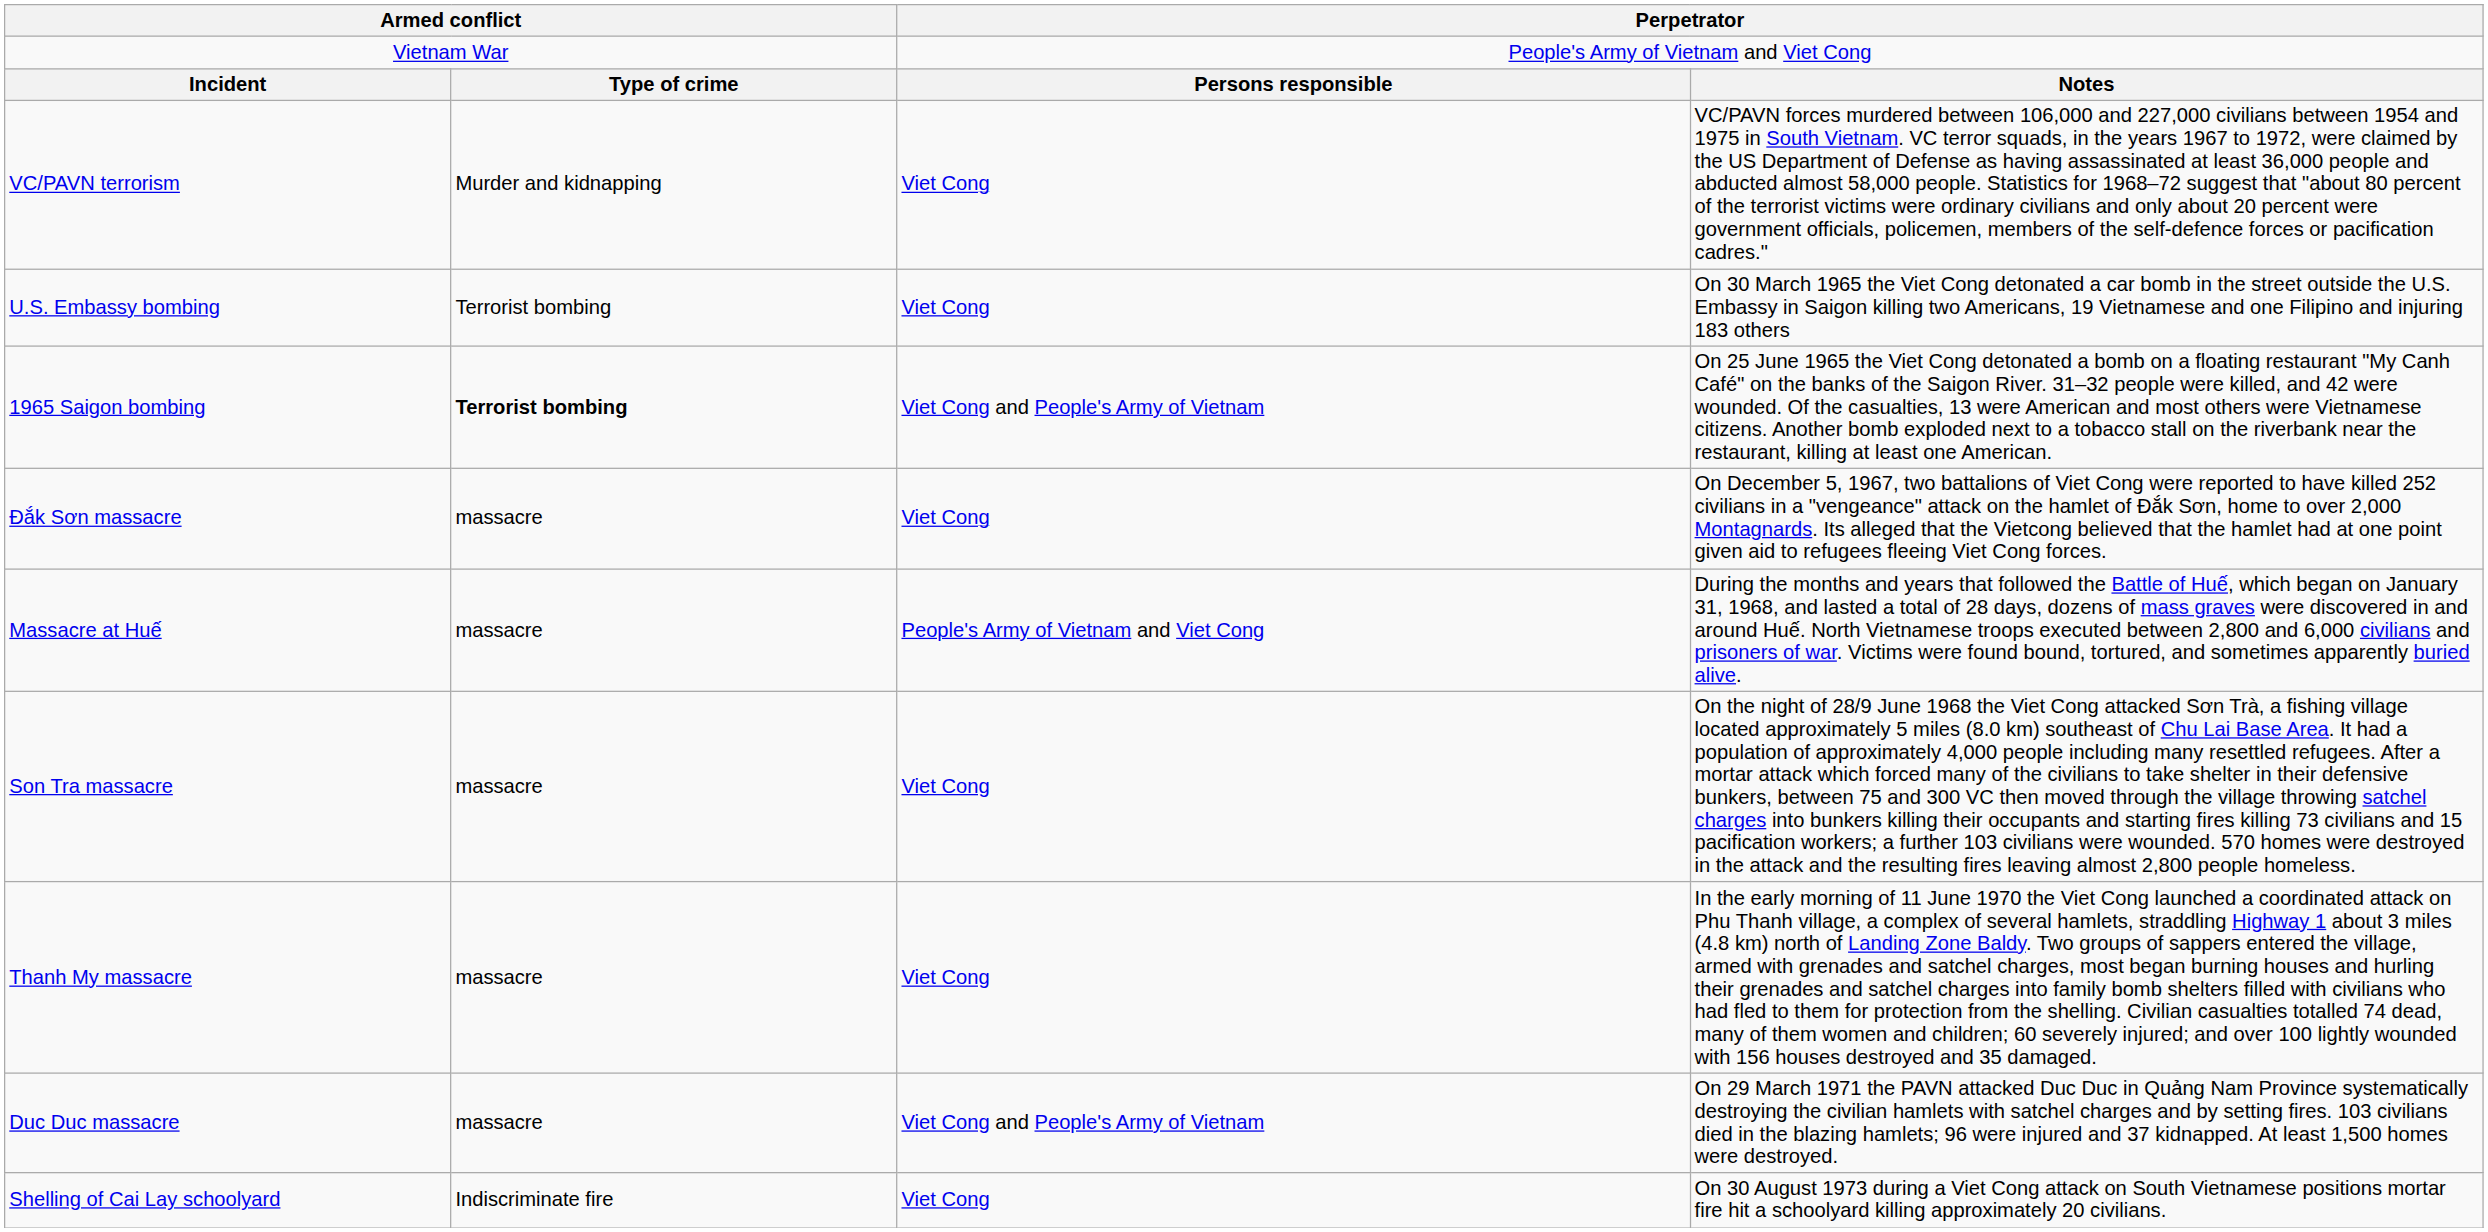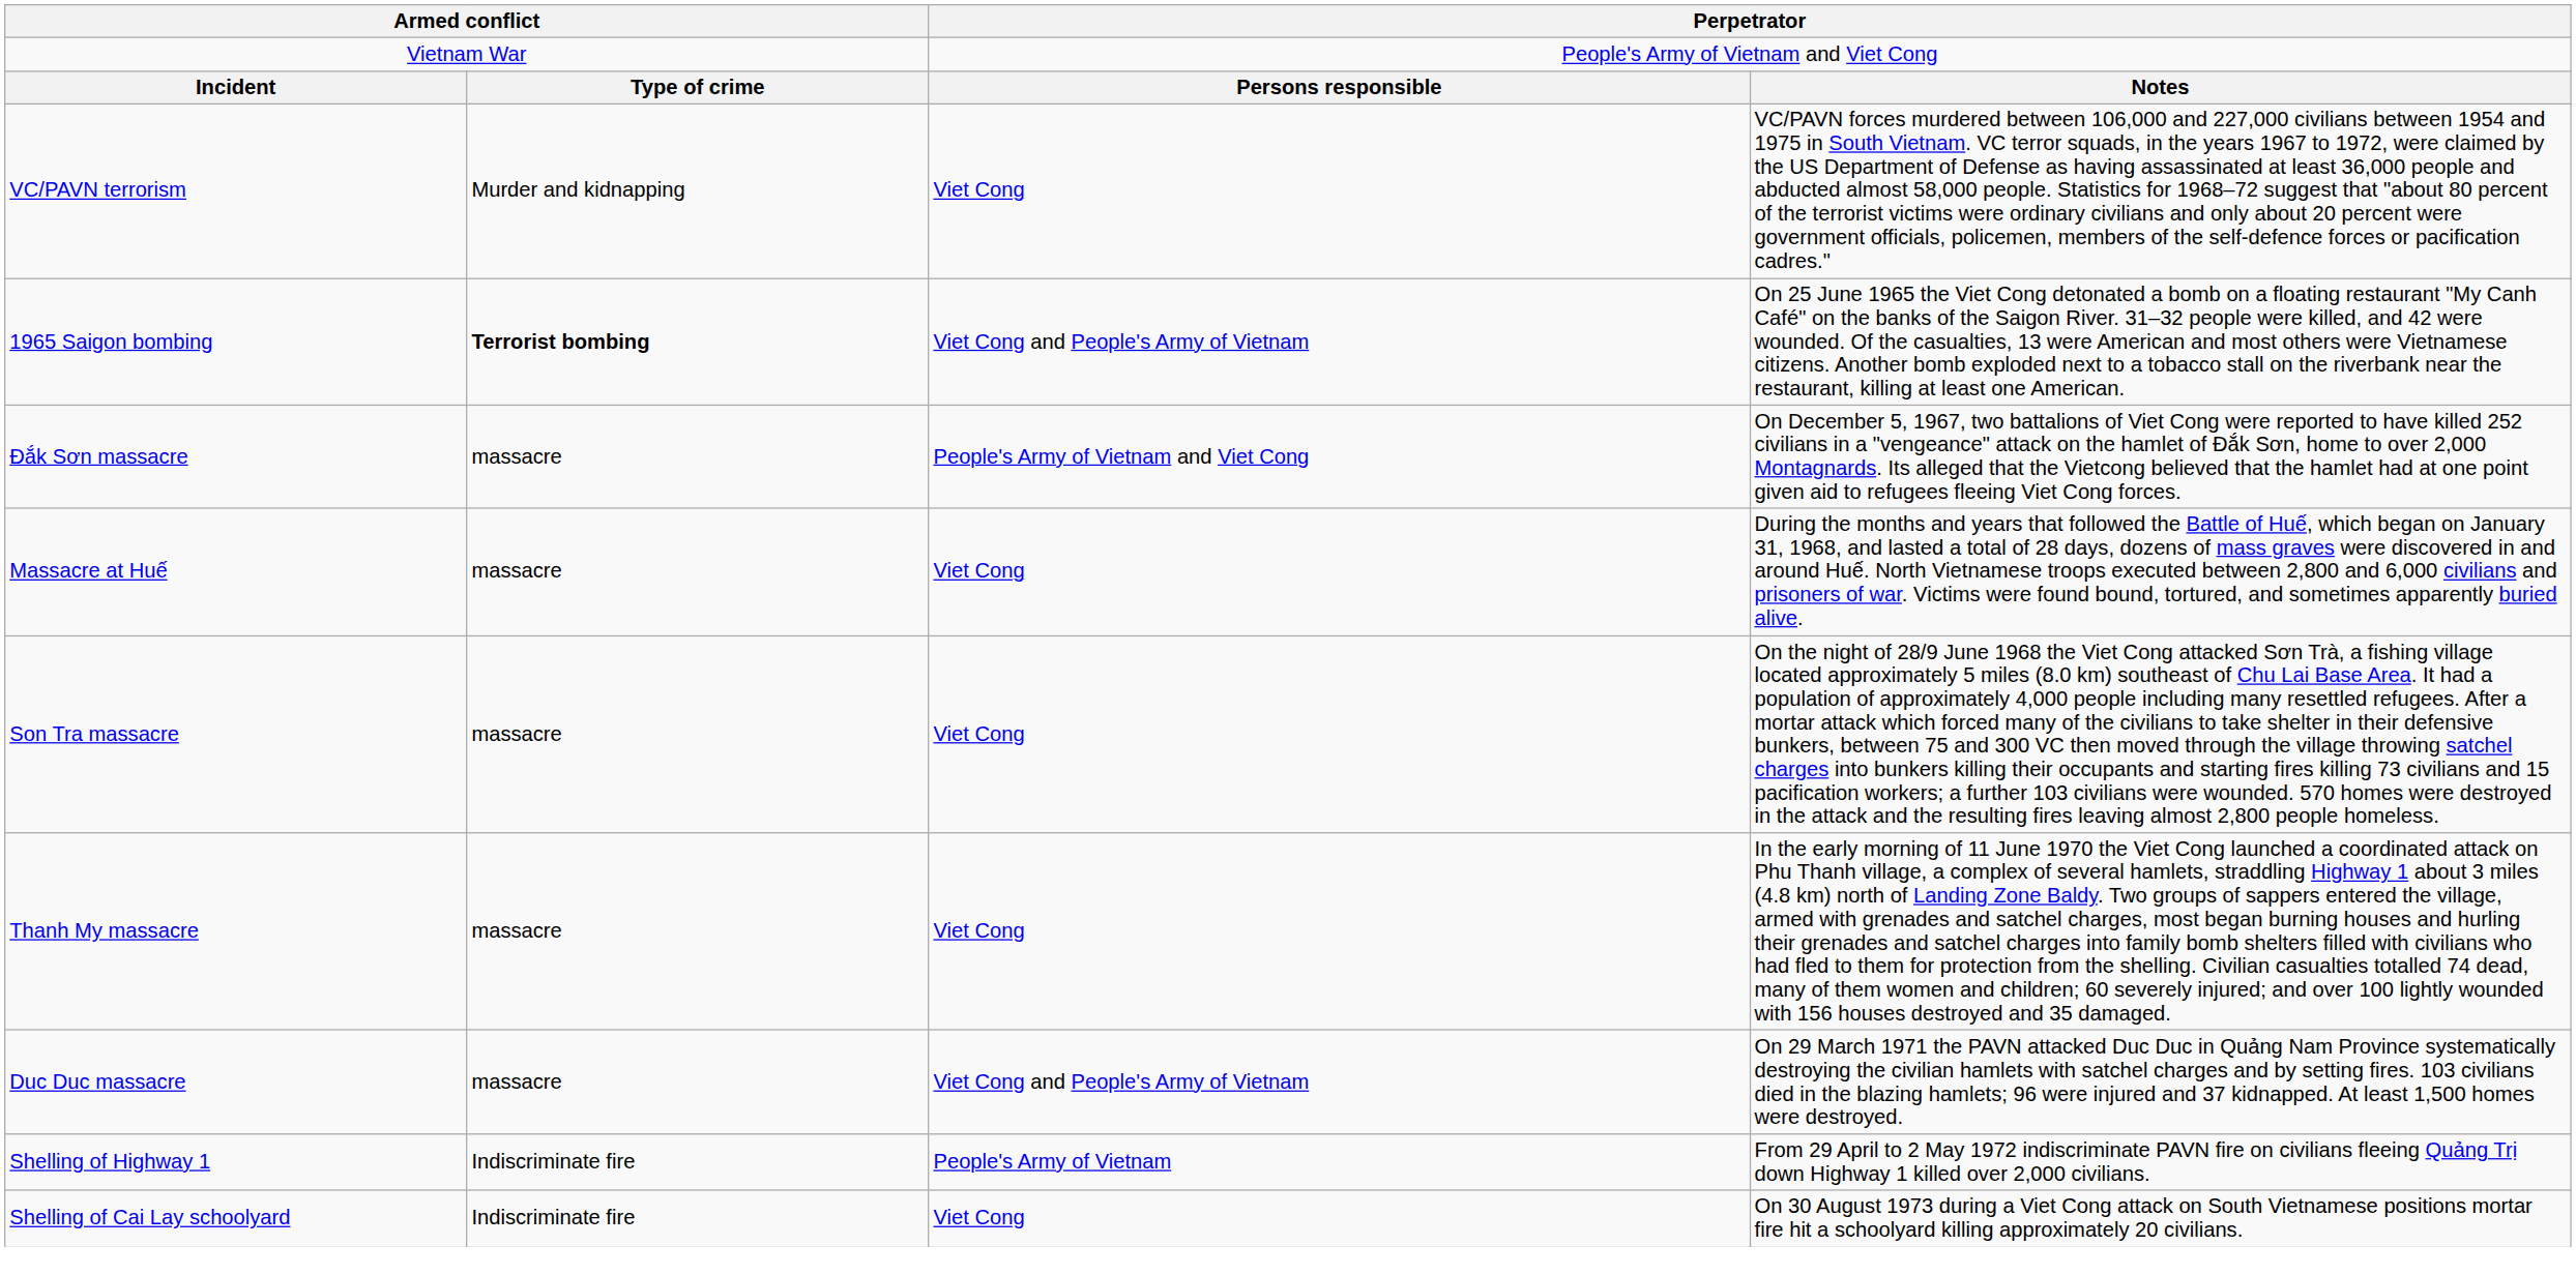 <table class="wikitable">
 <tr>
 <th colspan="2">Armed conflict</th>
 <th colspan="2">Perpetrator</th>
 </tr>
 <tr style="text-align:center;">
 <td colspan="2"><a href='#'>Vietnam War</a></td>
 <td colspan="2"><a href='#'>People's Army of Vietnam</a> and <a href='#'>Viet Cong</a></td>
 </tr>
 <tr>
 <th>Incident</th>
 <th>Type of crime</th>
 <th>Persons responsible</th>
 <th>Notes</th>
 </tr>
 <tr>
 <td><a href='#'>VC/PAVN terrorism</a></td>
 <td>Murder and kidnapping</td>
 <td><a href='#'>Viet Cong</a></td>
 <td>VC/PAVN forces murdered between 106,000 and 227,000 civilians between 1954 and 1975 in <a href='#'>South Vietnam</a>. VC terror squads, in the years 1967 to 1972, were claimed by the US Department of Defense as having assassinated at least 36,000 people and abducted almost 58,000 people. Statistics for 1968–72 suggest that "about 80 percent of the terrorist victims were ordinary civilians and only about 20 percent were government officials, policemen, members of the self-defence forces or pacification cadres."</td>
 </tr>
 <tr>
-<td><a href='#'>U.S. Embassy bombing</a></td>
-<td>Terrorist bombing</td>
-<td><a href='#'>Viet Cong</a></td>
-<td>On 30 March 1965 the Viet Cong detonated a car bomb in the street outside the U.S. Embassy in Saigon killing two Americans, 19 Vietnamese and one Filipino and injuring 183 others</td>
-</tr>
-<tr>
 <td><a href='#'>1965 Saigon bombing</a></td>
 <td><strong>Terrorist bombing</strong></td>
 <td><a href='#'>Viet Cong</a> and <a href='#'>People's Army of Vietnam</a></td>
 <td>On 25 June 1965 the Viet Cong detonated a bomb on a floating restaurant "My Canh Café" on the banks of the Saigon River. 31–32 people were killed, and 42 were wounded. Of the casualties, 13 were American and most others were Vietnamese citizens. Another bomb exploded next to a tobacco stall on the riverbank near the restaurant, killing at least one American.</td>
 </tr>
 <tr>
 <td><a href='#'>Đắk Sơn massacre</a></td>
 <td>massacre</td>
-<td><a href='#'>Viet Cong</a></td>
+<td style="width:32%;"><a href='#'>People's Army of Vietnam</a> and <a href='#'>Viet Cong</a></td>
 <td>On December 5, 1967, two battalions of Viet Cong were reported to have killed 252 civilians in a "vengeance" attack on the hamlet of Đắk Sơn, home to over 2,000 <a href='#'>Montagnards</a>. Its alleged that the Vietcong believed that the hamlet had at one point given aid to refugees fleeing Viet Cong forces.</td>
 </tr>
 <tr>
 <td style="width:18%;"><a href='#'>Massacre at Huế</a></td>
 <td style="width:18%;">massacre</td>
-<td style="width:32%;"><a href='#'>People's Army of Vietnam</a> and <a href='#'>Viet Cong</a></td>
+<td><a href='#'>Viet Cong</a></td>
 <td style="width:32%;">During the months and years that followed the <a href='#'>Battle of Huế</a>, which began on January 31, 1968, and lasted a total of 28 days, dozens of <a href='#'>mass graves</a> were discovered in and around Huế. North Vietnamese troops executed between 2,800 and 6,000 <a href='#'>civilians</a> and <a href='#'>prisoners of war</a>. Victims were found bound, tortured, and sometimes apparently <a href='#'>buried alive</a>.</td>
 </tr>
 <tr>
 <td><a href='#'>Son Tra massacre</a></td>
 <td>massacre</td>
 <td><a href='#'>Viet Cong</a></td>
 <td>On the night of 28/9 June 1968 the Viet Cong attacked Sơn Trà, a fishing village located approximately 5 miles (8.0 km) southeast of <a href='#'>Chu Lai Base Area</a>. It had a population of approximately 4,000 people including many resettled refugees. After a mortar attack which forced many of the civilians to take shelter in their defensive bunkers, between 75 and 300 VC then moved through the village throwing <a href='#'>satchel charges</a> into bunkers killing their occupants and starting fires killing 73 civilians and 15 pacification workers; a further 103 civilians were wounded. 570 homes were destroyed in the attack and the resulting fires leaving almost 2,800 people homeless.</td>
 </tr>
 <tr>
 <td><a href='#'>Thanh My massacre</a></td>
 <td>massacre</td>
 <td><a href='#'>Viet Cong</a></td>
 <td>In the early morning of 11 June 1970 the Viet Cong launched a coordinated attack on Phu Thanh village, a complex of several hamlets, straddling <a href='#'>Highway 1</a> about 3 miles (4.8 km) north of <a href='#'>Landing Zone Baldy</a>. Two groups of sappers entered the village, armed with grenades and satchel charges, most began burning houses and hurling their grenades and satchel charges into family bomb shelters filled with civilians who had fled to them for protection from the shelling. Civilian casualties totalled 74 dead, many of them women and children; 60 severely injured; and over 100 lightly wounded with 156 houses destroyed and 35 damaged.</td>
 </tr>
 <tr>
 <td><a href='#'>Duc Duc massacre</a></td>
 <td>massacre</td>
 <td><a href='#'>Viet Cong</a> and <a href='#'>People's Army of Vietnam</a></td>
 <td>On 29 March 1971 the PAVN attacked Duc Duc in Quảng Nam Province systematically destroying the civilian hamlets with satchel charges and by setting fires. 103 civilians died in the blazing hamlets; 96 were injured and 37 kidnapped. At least 1,500 homes were destroyed.</td>
 </tr>
 <tr>
+<td><a href='#'>Shelling of Highway 1</a></td>
+<td>Indiscriminate fire</td>
+<td><a href='#'>People's Army of Vietnam</a></td>
+<td>From 29 April to 2 May 1972 indiscriminate PAVN fire on civilians fleeing <a href='#'>Quảng Trị</a> down Highway 1 killed over 2,000 civilians.</td>
+</tr>
+<tr>
 <td><a href='#'>Shelling of Cai Lay schoolyard</a></td>
 <td>Indiscriminate fire</td>
 <td><a href='#'>Viet Cong</a></td>
 <td>On 30 August 1973 during a Viet Cong attack on South Vietnamese positions mortar fire hit a schoolyard killing approximately 20 civilians.</td>
 </tr>
 </table>
